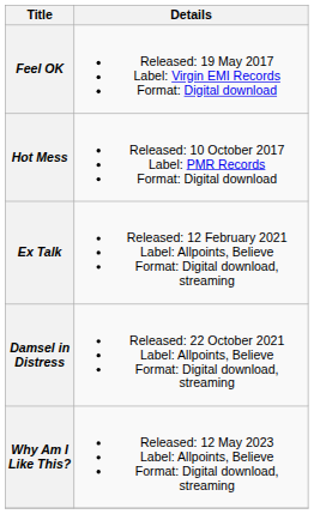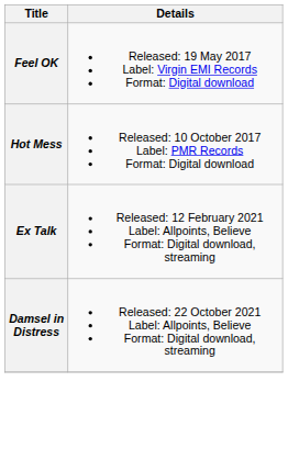 <table class="wikitable plainrowheaders" style="text-align:center;">
 <tr>
 <th scope="col" style="width:5em;">Title</th>
 <th scope="col" style="width:18em;">Details</th>
 </tr>
 <tr>
 <th scope="row"><em>Feel OK</em></th>
 <td><br><ul><li>Released: 19 May 2017</li><li>Label: <a href='#'>Virgin EMI Records</a></li><li>Format: <a href='#'>Digital download</a></li></ul></td>
 </tr>
 <tr>
 <th scope="row"><em>Hot Mess</em></th>
 <td><br><ul><li>Released: 10 October 2017</li><li>Label: <a href='#'>PMR Records</a></li><li>Format: Digital download</li></ul></td>
 </tr>
 <tr>
 <th scope="row"><em>Ex Talk</em></th>
 <td><br><ul><li>Released: 12 February 2021</li><li>Label: Allpoints, Believe</li><li>Format: Digital download, streaming</li></ul></td>
 </tr>
 <tr>
 <th scope="row"><em>Damsel in Distress</em></th>
 <td><br><ul><li>Released: 22 October 2021</li><li>Label: Allpoints, Believe</li><li>Format: Digital download, streaming</li></ul></td>
 </tr>
 <tr>
-<th scope="row"><em>Why Am I Like This?</em></th>
-<td><br><ul><li>Released: 12 May 2023</li><li>Label: Allpoints, Believe</li><li>Format: Digital download, streaming</li></ul></td>
-</tr>
-<tr>
 </tr>
 </table>
